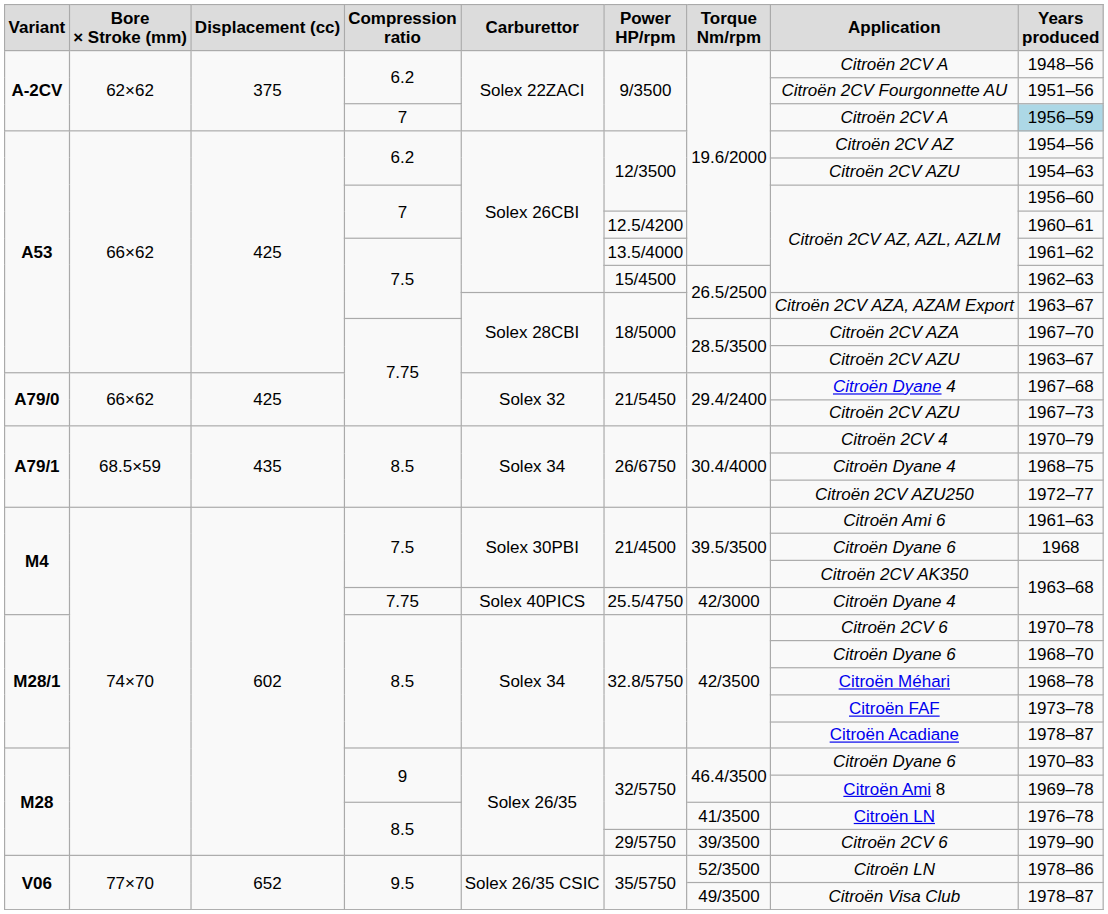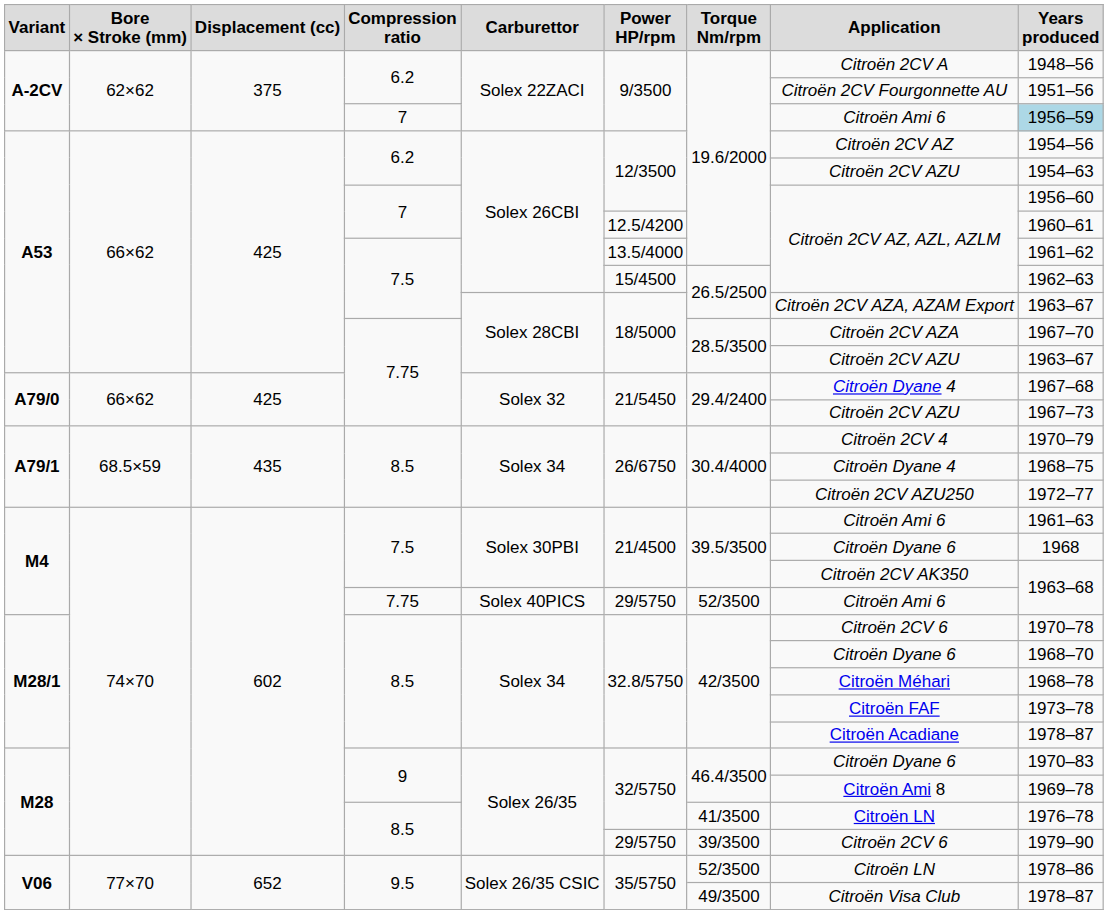 <table class="wikitable" style="text-align:center; font-size:90%;">
 <tr>
 <th style="text-align:center; background:#dcdcdc; vertical-align:middle;">Variant</th>
 <th style="text-align:center; background:#dcdcdc; vertical-align:middle;">Bore<br>× Stroke (mm)</th>
 <th style="text-align:center; background:#dcdcdc; vertical-align:middle;">Displacement (cc)</th>
 <th style="text-align:center; background:#dcdcdc; vertical-align:middle;">Compression<br>ratio</th>
 <th style="text-align:center; background:#dcdcdc; vertical-align:middle;">Carburettor</th>
 <th style="text-align:center; background:#dcdcdc; vertical-align:middle;">Power<br>HP/rpm</th>
 <th style="text-align:center; background:#dcdcdc; vertical-align:middle;">Torque<br>Nm/rpm</th>
 <th style="text-align:center; background:#dcdcdc; vertical-align:middle;">Application</th>
 <th style="text-align:center; background:#dcdcdc; vertical-align:middle;">Years<br>produced</th>
 </tr>
 <tr>
 <td rowspan="3"><strong>A-2CV</strong></td>
 <td rowspan="3">62×62</td>
 <td rowspan="3">375</td>
 <td rowspan="2">6.2</td>
 <td rowspan="3">Solex 22ZACI</td>
 <td rowspan="3">9/3500</td>
 <td rowspan="8">19.6/2000</td>
 <td><em>Citroën 2CV A</em></td>
 <td>1948–56</td>
 </tr>
 <tr>
 <td><em>Citroën 2CV Fourgonnette AU</em></td>
 <td>1951–56</td>
 </tr>
 <tr>
 <td>7</td>
-<td><em>Citroën 2CV A</em></td>
+<td><em>Citroën Ami 6</em></td>
 <td style="background: lightblue;">1956–59</td>
 </tr>
 <tr>
 <td rowspan="9"><strong>A53</strong></td>
 <td rowspan="9">66×62</td>
 <td rowspan="9">425</td>
 <td rowspan="2">6.2</td>
 <td rowspan="6">Solex 26CBI</td>
 <td rowspan="3">12/3500</td>
 <td><em>Citroën 2CV AZ</em></td>
 <td>1954–56</td>
 </tr>
 <tr>
 <td><em>Citroën 2CV AZU</em></td>
 <td>1954–63</td>
 </tr>
 <tr>
 <td rowspan="2">7</td>
 <td rowspan="4"><em>Citroën 2CV AZ, AZL, AZLM</em></td>
 <td>1956–60</td>
 </tr>
 <tr>
 <td>12.5/4200</td>
 <td>1960–61</td>
 </tr>
 <tr>
 <td rowspan="3">7.5</td>
 <td>13.5/4000</td>
 <td>1961–62</td>
 </tr>
 <tr>
 <td>15/4500</td>
 <td rowspan="2">26.5/2500</td>
 <td>1962–63</td>
 </tr>
 <tr>
 <td rowspan="3">Solex 28CBI</td>
 <td rowspan="3">18/5000</td>
 <td><em>Citroën 2CV AZA, AZAM Export</em></td>
 <td>1963–67</td>
 </tr>
 <tr>
 <td rowspan="4">7.75</td>
 <td rowspan="2">28.5/3500</td>
 <td><em>Citroën 2CV AZA</em></td>
 <td>1967–70</td>
 </tr>
 <tr>
 <td><em>Citroën 2CV AZU</em></td>
 <td>1963–67</td>
 </tr>
 <tr>
 <td rowspan="2"><strong>A79/0</strong></td>
 <td rowspan="2">66×62</td>
 <td rowspan="2">425</td>
 <td rowspan="2">Solex 32</td>
 <td rowspan="2">21/5450</td>
 <td rowspan="2">29.4/2400</td>
 <td><em><a href='#'>Citroën Dyane</a> 4</em></td>
 <td>1967–68</td>
 </tr>
 <tr>
 <td><em>Citroën 2CV AZU</em></td>
 <td>1967–73</td>
 </tr>
 <tr>
 <td rowspan="3"><strong>A79/1</strong></td>
 <td rowspan="3">68.5×59</td>
 <td rowspan="3">435</td>
 <td rowspan="3">8.5</td>
 <td rowspan="3">Solex 34</td>
 <td rowspan="3">26/6750</td>
 <td rowspan="3">30.4/4000</td>
 <td><em>Citroën 2CV 4</em></td>
 <td>1970–79</td>
 </tr>
 <tr>
 <td><em>Citroën Dyane 4</em></td>
 <td>1968–75</td>
 </tr>
 <tr>
 <td><em>Citroën 2CV AZU250</em></td>
 <td>1972–77</td>
 </tr>
 <tr>
 <td rowspan="4"><strong>M4</strong></td>
 <td rowspan="13">74×70</td>
 <td rowspan="13">602</td>
 <td rowspan="3">7.5</td>
 <td rowspan="3">Solex 30PBI</td>
 <td rowspan="3">21/4500</td>
 <td rowspan="3">39.5/3500</td>
 <td><em>Citroën Ami 6</em></td>
 <td>1961–63</td>
 </tr>
 <tr>
 <td><em>Citroën Dyane 6</em></td>
 <td>1968</td>
 </tr>
 <tr>
 <td><em>Citroën 2CV AK350</em></td>
 <td rowspan="2">1963–68</td>
 </tr>
 <tr>
 <td>7.75</td>
 <td>Solex 40PICS</td>
-<td>25.5/4750</td>
-<td>42/3000</td>
-<td><em>Citroën Dyane 4</em></td>
+<td>29/5750</td>
+<td>52/3500</td>
+<td><em>Citroën Ami 6</em></td>
 </tr>
 <tr>
 <td rowspan="5"><strong>M28/1</strong></td>
 <td rowspan="5">8.5</td>
 <td rowspan="5">Solex 34</td>
 <td rowspan="5">32.8/5750</td>
 <td rowspan="5">42/3500</td>
 <td><em>Citroën 2CV 6</em></td>
 <td>1970–78</td>
 </tr>
 <tr>
 <td><em>Citroën Dyane 6</em></td>
 <td>1968–70</td>
 </tr>
 <tr>
 <td><a href='#'>Citroën Méhari</a></td>
 <td>1968–78</td>
 </tr>
 <tr>
 <td><a href='#'>Citroën FAF</a></td>
 <td>1973–78</td>
 </tr>
 <tr>
 <td><a href='#'>Citroën Acadiane</a></td>
 <td>1978–87</td>
 </tr>
 <tr>
 <td rowspan="4"><strong>M28</strong></td>
 <td rowspan="2">9</td>
 <td rowspan="4">Solex 26/35</td>
 <td rowspan="3">32/5750</td>
 <td rowspan="2">46.4/3500</td>
 <td><em>Citroën Dyane 6</em></td>
 <td>1970–83</td>
 </tr>
 <tr>
 <td><a href='#'>Citroën Ami</a> 8</td>
 <td>1969–78</td>
 </tr>
 <tr>
 <td rowspan="2">8.5</td>
 <td>41/3500</td>
 <td><a href='#'>Citroën LN</a></td>
 <td>1976–78</td>
 </tr>
 <tr>
 <td>29/5750</td>
 <td>39/3500</td>
 <td><em>Citroën 2CV 6</em></td>
 <td>1979–90</td>
 </tr>
 <tr>
 <td rowspan="2"><strong>V06</strong></td>
 <td rowspan="2">77×70</td>
 <td rowspan="2">652</td>
 <td rowspan="2">9.5</td>
 <td rowspan="2">Solex 26/35 CSIC</td>
 <td rowspan="2">35/5750</td>
 <td>52/3500</td>
 <td><em>Citroën LN</em></td>
 <td>1978–86</td>
 </tr>
 <tr>
 <td>49/3500</td>
 <td><em>Citroën Visa Club</em></td>
 <td>1978–87</td>
 </tr>
 </table>
